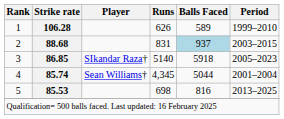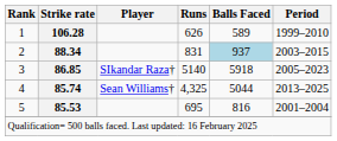 <table class="wikitable plainrowheaders sortable">
 <tr>
 <th scope=col>Rank</th>
 <th scope=col>Strike rate</th>
 <th scope=col>Player</th>
 <th scope=col>Runs</th>
 <th scope=col>Balls Faced</th>
 <th scope=col>Period</th>
 </tr>
 <tr>
 <td style="text-align:center">1</td>
 <th scope=row style=text-align:center;>106.28</th>
 <td></td>
 <td style="text-align:center">626</td>
 <td style="text-align:center">589</td>
 <td>1999–2010</td>
 </tr>
 <tr>
 <td style="text-align:center">2</td>
-<th scope=row style=text-align:center;>88.68</th>
+<th scope=row style=text-align:center;>88.34</th>
 <td></td>
 <td style="text-align:center">831</td>
 <td style="background: lightblue; text-align:center">937</td>
 <td>2003–2015</td>
 </tr>
 <tr>
 <td style="text-align:center">3</td>
 <th scope="row" style="text-align:center;">86.85</th>
 <td><a href='#'>SIkandar Raza</a>†</td>
 <td style="text-align:center">5140</td>
 <td style="text-align:center">5918</td>
 <td>2005–2023</td>
 </tr>
 <tr>
 <td style="text-align:center">4</td>
 <th scope="row" style="text-align:center;">85.74</th>
 <td><a href='#'>Sean Williams</a>†</td>
-<td style="text-align:center">4,345</td>
+<td style="text-align:center">4,325</td>
 <td style="text-align:center">5044</td>
-<td>2001–2004</td>
+<td>2013–2025</td>
 </tr>
 <tr>
 <td style="text-align:center">5</td>
 <th scope="row" style="text-align:center;">85.53</th>
 <td></td>
-<td style="text-align:center">698</td>
+<td style="text-align:center">695</td>
 <td style="text-align:center">816</td>
-<td>2013–2025</td>
+<td>2001–2004</td>
 </tr>
 <tr>
 </tr>
 <tr class=sortbottom>
 <td colspan=6><small>Qualification= 500 balls faced. Last updated: 16 February 2025</small></td>
 </tr>
 </table>
